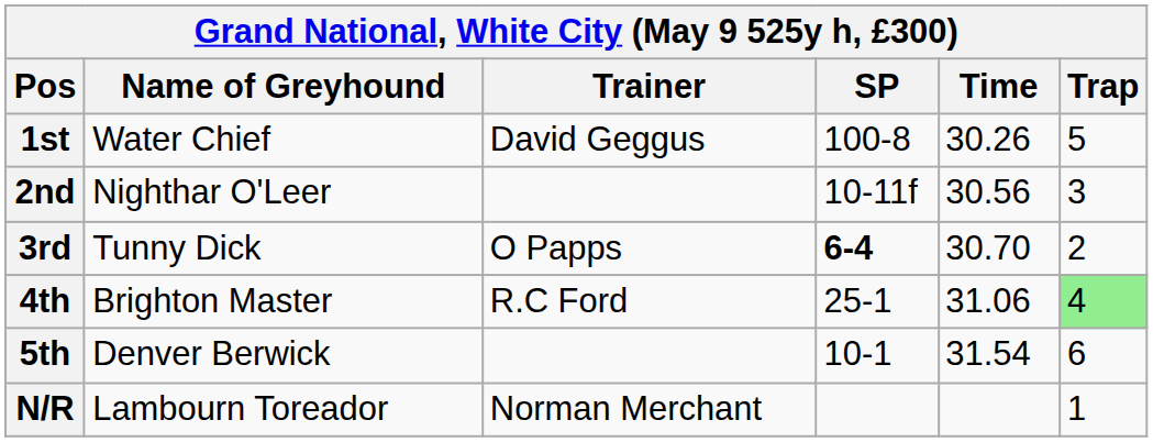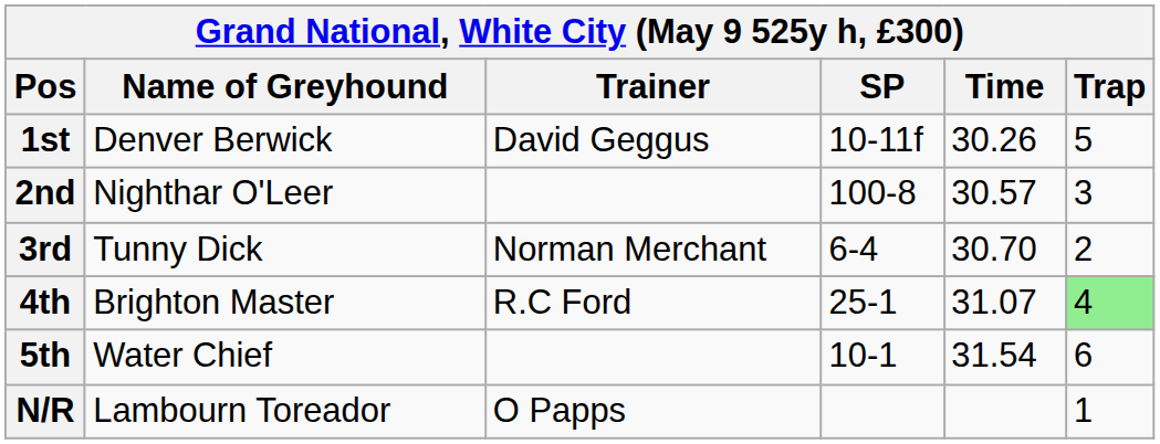 <table class="wikitable">
 <tr>
 <th colspan="6"><a href='#'>Grand National</a>, <a href='#'>White City</a> (May 9 525y h, £300)</th>
 </tr>
 <tr>
 <th width=30>Pos</th>
 <th width=180>Name of Greyhound</th>
 <th width=150>Trainer</th>
 <th width=50>SP</th>
 <th width=50>Time</th>
 <th width=30>Trap</th>
 </tr>
 <tr>
 <th>1st</th>
-<td>Water Chief</td>
+<td>Denver Berwick</td>
 <td>David Geggus</td>
-<td>100-8</td>
+<td>10-11f</td>
 <td>30.26</td>
 <td>5</td>
 </tr>
 <tr>
 <th>2nd</th>
 <td>Nighthar O'Leer</td>
 <td></td>
-<td>10-11f</td>
-<td>30.56</td>
+<td>100-8</td>
+<td>30.57</td>
 <td>3</td>
 </tr>
 <tr>
 <th>3rd</th>
 <td>Tunny Dick</td>
-<td>O Papps</td>
-<td><strong>6-4</strong></td>
+<td>Norman Merchant</td>
+<td>6-4</td>
 <td>30.70</td>
 <td>2</td>
 </tr>
 <tr>
 <th>4th</th>
 <td>Brighton Master</td>
 <td>R.C Ford</td>
 <td>25-1</td>
-<td>31.06</td>
+<td>31.07</td>
 <td style="background: lightgreen;">4</td>
 </tr>
 <tr>
 <th>5th</th>
-<td>Denver Berwick</td>
+<td>Water Chief</td>
 <td></td>
 <td>10-1</td>
 <td>31.54</td>
 <td>6</td>
 </tr>
 <tr>
 <th>N/R</th>
 <td>Lambourn Toreador</td>
-<td>Norman Merchant</td>
+<td>O Papps</td>
 <td></td>
 <td></td>
 <td>1</td>
 </tr>
 </table>
